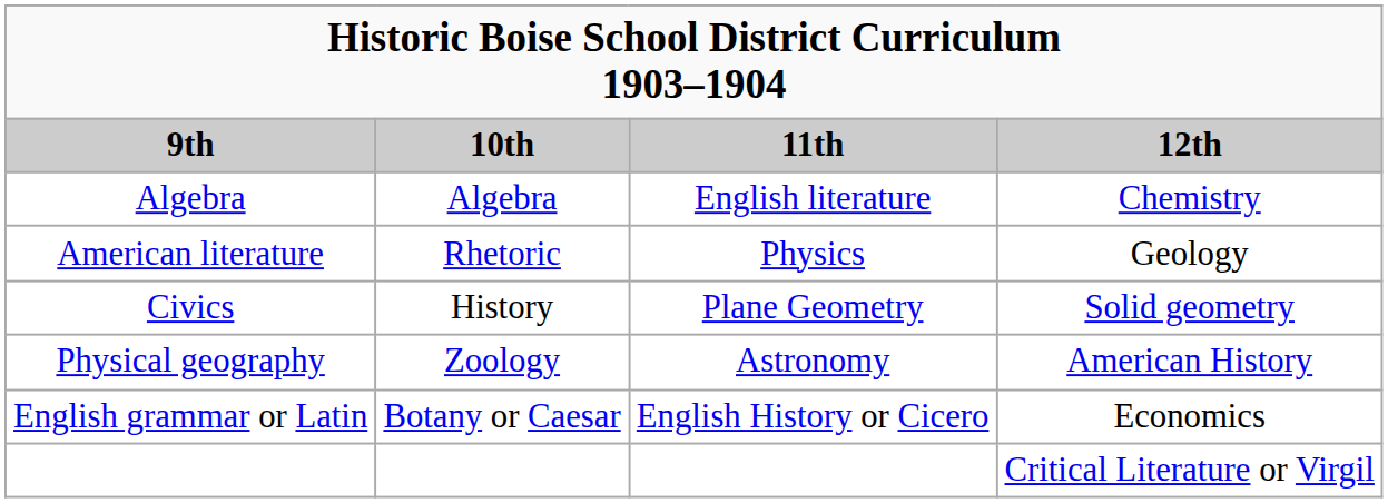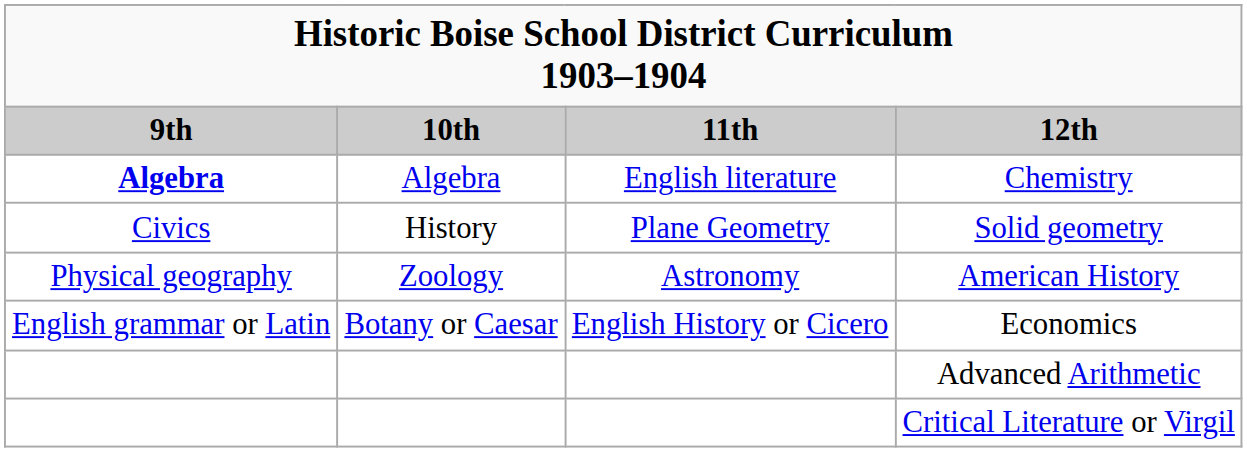 <table class="wikitable" "text-align:center;font-size:90%;"|>
 <tr>
 <td colspan="4" style="text-align:center;font-size:120%;"><strong>Historic Boise School District Curriculum</strong><br> <strong>1903–1904</strong></td>
 </tr>
 <tr>
 <th style="background:#ccc; color:#000;">9th</th>
 <th style="background:#ccc; color:#000;">10th</th>
 <th style="background:#ccc; color:#000;">11th</th>
 <th style="background:#ccc; color:#000;">12th</th>
 </tr>
 <tr>
-<td style="text-align:center; background:#fff; color:#000;"><a href='#'>Algebra</a></td>
+<td style="text-align:center; background:#fff; color:#000;"><strong><a href='#'>Algebra</a></strong></td>
 <td style="text-align:center; background:#fff; color:#000;"><a href='#'>Algebra</a></td>
 <td style="text-align:center; background:#fff; color:#000;"><a href='#'>English literature</a></td>
 <td style="text-align:center; background:#fff; color:#000;"><a href='#'>Chemistry</a></td>
-</tr>
-<tr>
-<td style="text-align:center; background:#fff; color:#000;"><a href='#'>American literature</a></td>
-<td style="text-align:center; background:#fff; color:#000;"><a href='#'>Rhetoric</a></td>
-<td style="text-align:center; background:#fff; color:#000;"><a href='#'>Physics</a></td>
-<td style="text-align:center; background:#fff; color:#000;">Geology</td>
 </tr>
 <tr>
 <td style="text-align:center; background:#fff; color:#000;"><a href='#'>Civics</a></td>
 <td style="text-align:center; background:#fff; color:#000;">History</td>
 <td style="text-align:center; background:#fff; color:#000;"><a href='#'>Plane Geometry</a></td>
 <td style="text-align:center; background:#fff; color:#000;"><a href='#'>Solid geometry</a></td>
 </tr>
 <tr>
 <td style="text-align:center; background:#fff; color:#000;"><a href='#'>Physical geography</a></td>
 <td style="text-align:center; background:#fff; color:#000;"><a href='#'>Zoology</a></td>
 <td style="text-align:center; background:#fff; color:#000;"><a href='#'>Astronomy</a></td>
 <td style="text-align:center; background:#fff; color:#000;"><a href='#'>American History</a></td>
 </tr>
 <tr>
 <td style="text-align:center; background:#fff; color:#000;"><a href='#'>English grammar</a> or <a href='#'>Latin</a></td>
 <td style="text-align:center; background:#fff; color:#000;"><a href='#'>Botany</a> or <a href='#'>Caesar</a></td>
 <td style="text-align:center; background:#fff; color:#000;"><a href='#'>English History</a> or <a href='#'>Cicero</a></td>
 <td style="text-align:center; background:#fff; color:#000;">Economics</td>
 </tr>
+<tr style="color:#000; text-align:center; background:#fff;">
+<td></td>
+<td></td>
+<td></td>
+<td>Advanced <a href='#'>Arithmetic</a></td>
+</tr>
 <tr>
 <td style="text-align:center; background:#fff; color:#000;"></td>
 <td style="text-align:center; background:#fff; color:#000;"></td>
 <td style="text-align:center; background:#fff; color:#000;"></td>
 <td style="text-align:center; background:#fff; color:#000;"><a href='#'>Critical Literature</a> or <a href='#'>Virgil</a></td>
 </tr>
 </table>
